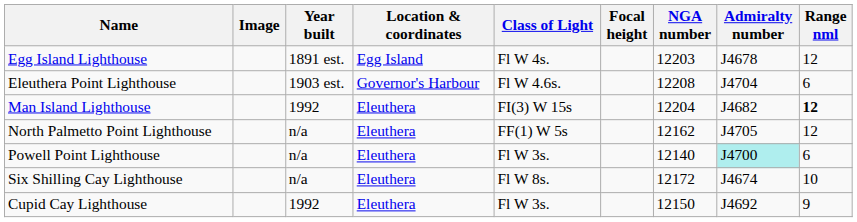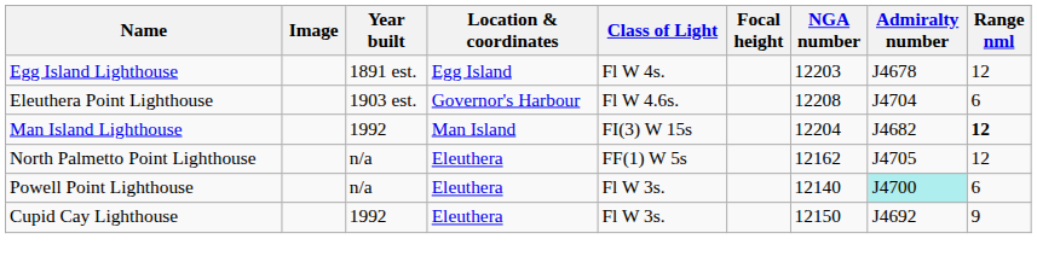 <table class="wikitable sortable" style="width:100%">
 <tr>
 <th>Name</th>
 <th>Image</th>
 <th>Year<br>built<br></th>
 <th>Location &<br> coordinates</th>
 <th><a href='#'>Class of Light</a><br></th>
 <th>Focal<br>height<br></th>
 <th><a href='#'>NGA</a><br>number<br></th>
 <th><a href='#'>Admiralty</a><br>number<br></th>
 <th>Range<br><a href='#'>nml</a><br></th>
 </tr>
 <tr>
 <td><a href='#'>Egg Island Lighthouse</a></td>
 <td></td>
 <td>1891 est.</td>
 <td><a href='#'>Egg Island</a><br></td>
 <td>Fl W 4s.</td>
 <td></td>
 <td>12203</td>
 <td>J4678</td>
 <td>12</td>
 </tr>
 <tr>
 <td>Eleuthera Point Lighthouse</td>
 <td></td>
 <td>1903 est.</td>
 <td><a href='#'>Governor's Harbour</a><br></td>
 <td>Fl W 4.6s.</td>
 <td></td>
 <td>12208</td>
 <td>J4704</td>
 <td>6</td>
 </tr>
 <tr>
 <td><a href='#'>Man Island Lighthouse</a></td>
 <td></td>
 <td>1992</td>
-<td><a href='#'>Eleuthera</a><br></td>
+<td><a href='#'>Man Island</a><br> </td>
 <td>FI(3) W 15s</td>
 <td></td>
 <td>12204</td>
 <td>J4682</td>
 <td><strong>12</strong></td>
 </tr>
 <tr>
 <td>North Palmetto Point Lighthouse</td>
 <td></td>
 <td>n/a</td>
 <td><a href='#'>Eleuthera</a><br></td>
 <td>FF(1) W 5s</td>
 <td></td>
 <td>12162</td>
 <td>J4705</td>
 <td>12</td>
 </tr>
 <tr>
 <td>Powell Point Lighthouse</td>
 <td></td>
 <td>n/a</td>
 <td><a href='#'>Eleuthera</a><br></td>
 <td>Fl W 3s.</td>
 <td></td>
 <td>12140</td>
 <td style="background: paleturquoise;">J4700</td>
 <td>6</td>
 </tr>
 <tr>
-<td>Six Shilling Cay Lighthouse</td>
-<td></td>
-<td>n/a</td>
-<td><a href='#'>Eleuthera</a><br></td>
-<td>Fl W 8s.</td>
-<td></td>
-<td>12172</td>
-<td>J4674</td>
-<td>10</td>
-</tr>
-<tr>
 <td>Cupid Cay Lighthouse</td>
 <td></td>
 <td>1992</td>
 <td><a href='#'>Eleuthera</a><br></td>
 <td>Fl W 3s.</td>
 <td></td>
 <td>12150</td>
 <td>J4692</td>
 <td>9</td>
 </tr>
 </table>
